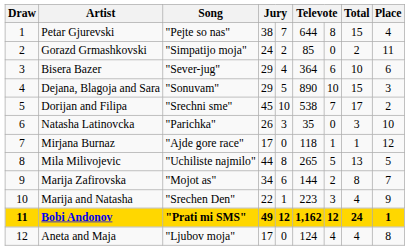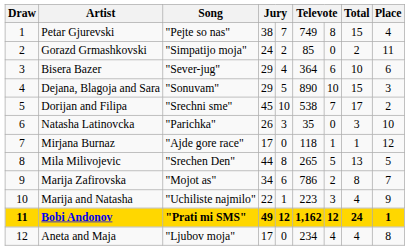 <table class="sortable wikitable" style="margin: 1em auto 1em auto; text-align:center">
 <tr>
 <th>Draw</th>
 <th>Artist</th>
 <th>Song</th>
 <th colspan="2">Jury</th>
 <th colspan="2">Televote</th>
 <th>Total</th>
 <th>Place</th>
 </tr>
 <tr>
 <td>1</td>
 <td align="left">Petar Gjurevski</td>
 <td align="left">"Pejte so nas"</td>
 <td>38</td>
 <td>7</td>
-<td>644</td>
+<td>749</td>
 <td>8</td>
 <td>15</td>
 <td>4</td>
 </tr>
 <tr>
 <td>2</td>
 <td align="left">Gorazd Grmashkovski</td>
 <td align="left">"Simpatijo moja"</td>
 <td>24</td>
 <td>2</td>
 <td>85</td>
 <td>0</td>
 <td>2</td>
 <td>11</td>
 </tr>
 <tr>
 <td>3</td>
 <td align="left">Bisera Bazer</td>
 <td align="left">"Sever-jug"</td>
 <td>29</td>
 <td>4</td>
 <td>364</td>
 <td>6</td>
 <td>10</td>
 <td>6</td>
 </tr>
 <tr>
 <td>4</td>
 <td align="left">Dejana, Blagoja and Sara</td>
 <td align="left">"Sonuvam"</td>
 <td>29</td>
 <td>5</td>
 <td>890</td>
 <td>10</td>
 <td>15</td>
 <td>3</td>
 </tr>
 <tr>
 <td>5</td>
 <td align="left">Dorijan and Filipa</td>
 <td align="left">"Srechni sme"</td>
 <td>45</td>
 <td>10</td>
 <td>538</td>
 <td>7</td>
 <td>17</td>
 <td>2</td>
 </tr>
 <tr>
 <td>6</td>
 <td align="left">Natasha Latinovcka</td>
 <td align="left">"Parichka"</td>
 <td>26</td>
 <td>3</td>
 <td>35</td>
 <td>0</td>
 <td>3</td>
 <td>10</td>
 </tr>
 <tr>
 <td>7</td>
 <td align="left">Mirjana Burnaz</td>
 <td align="left">"Ajde gore race"</td>
 <td>17</td>
 <td>0</td>
 <td>118</td>
 <td>1</td>
 <td>1</td>
 <td>12</td>
 </tr>
 <tr>
 <td>8</td>
 <td align="left">Mila Milivojevic</td>
-<td align="left">"Uchiliste najmilo"</td>
+<td align="left">"Srechen Den"</td>
 <td>44</td>
 <td>8</td>
 <td>265</td>
 <td>5</td>
 <td>13</td>
 <td>5</td>
 </tr>
 <tr>
 <td>9</td>
 <td align="left">Marija Zafirovska</td>
 <td align="left">"Mojot as"</td>
 <td>34</td>
 <td>6</td>
-<td>144</td>
+<td>786</td>
 <td>2</td>
 <td>8</td>
 <td>7</td>
 </tr>
 <tr>
 <td>10</td>
 <td align="left">Marija and Natasha</td>
-<td align="left">"Srechen Den"</td>
+<td align="left">"Uchiliste najmilo"</td>
 <td>22</td>
 <td>1</td>
 <td>223</td>
 <td>3</td>
 <td>4</td>
 <td>9</td>
 </tr>
 <tr style="font-weight:bold; background:gold;">
 <td>11</td>
 <td align="left"><a href='#'>Bobi Andonov</a></td>
 <td align="left">"Prati mi SMS"</td>
 <td>49</td>
 <td>12</td>
 <td>1,162</td>
 <td>12</td>
 <td>24</td>
 <td>1</td>
 </tr>
 <tr>
 <td>12</td>
 <td align="left">Aneta and Maja</td>
 <td align="left">"Ljubov moja"</td>
 <td>17</td>
 <td>0</td>
-<td>124</td>
+<td>234</td>
 <td>4</td>
 <td>4</td>
 <td>8</td>
 </tr>
 </table>
